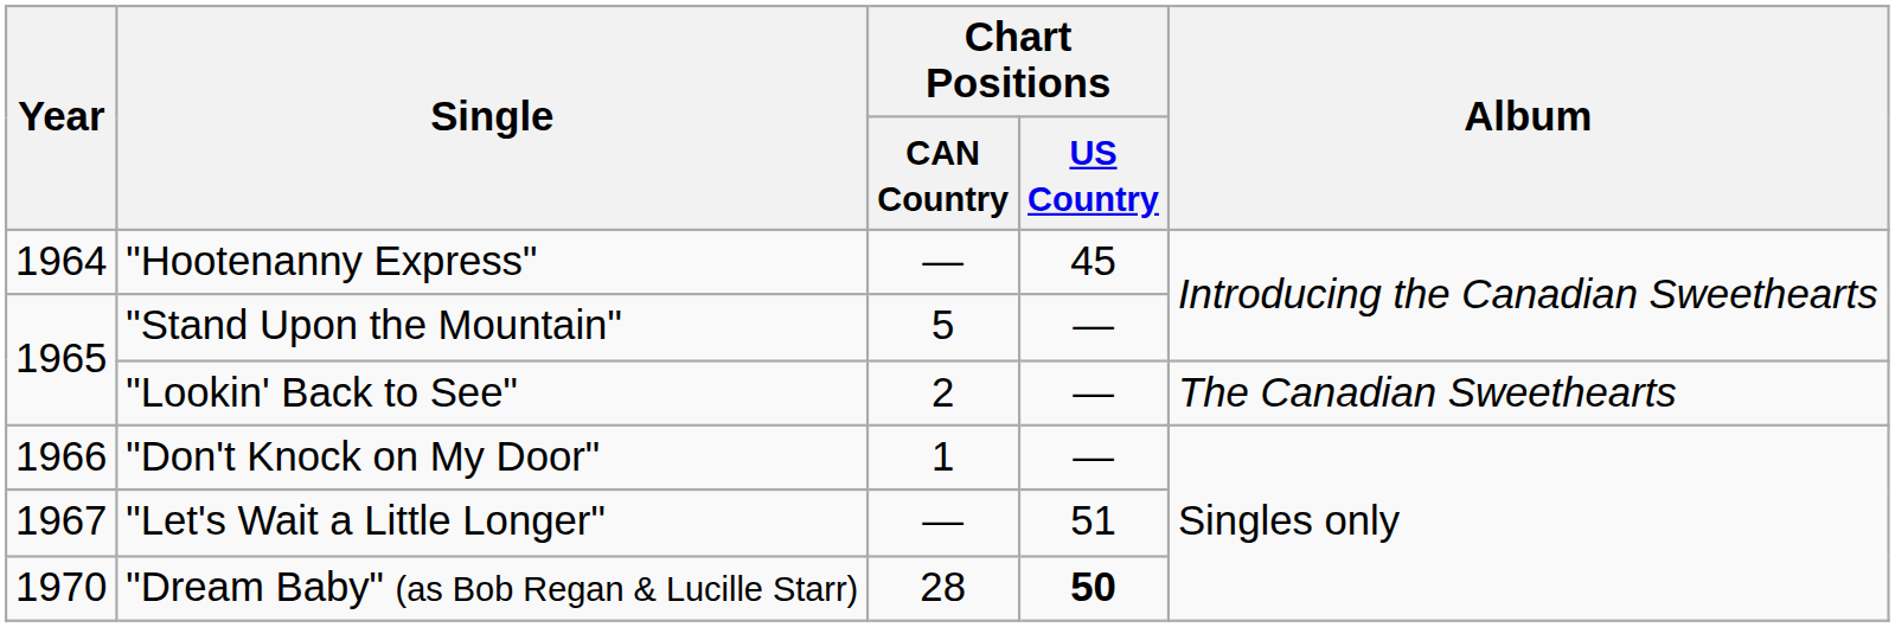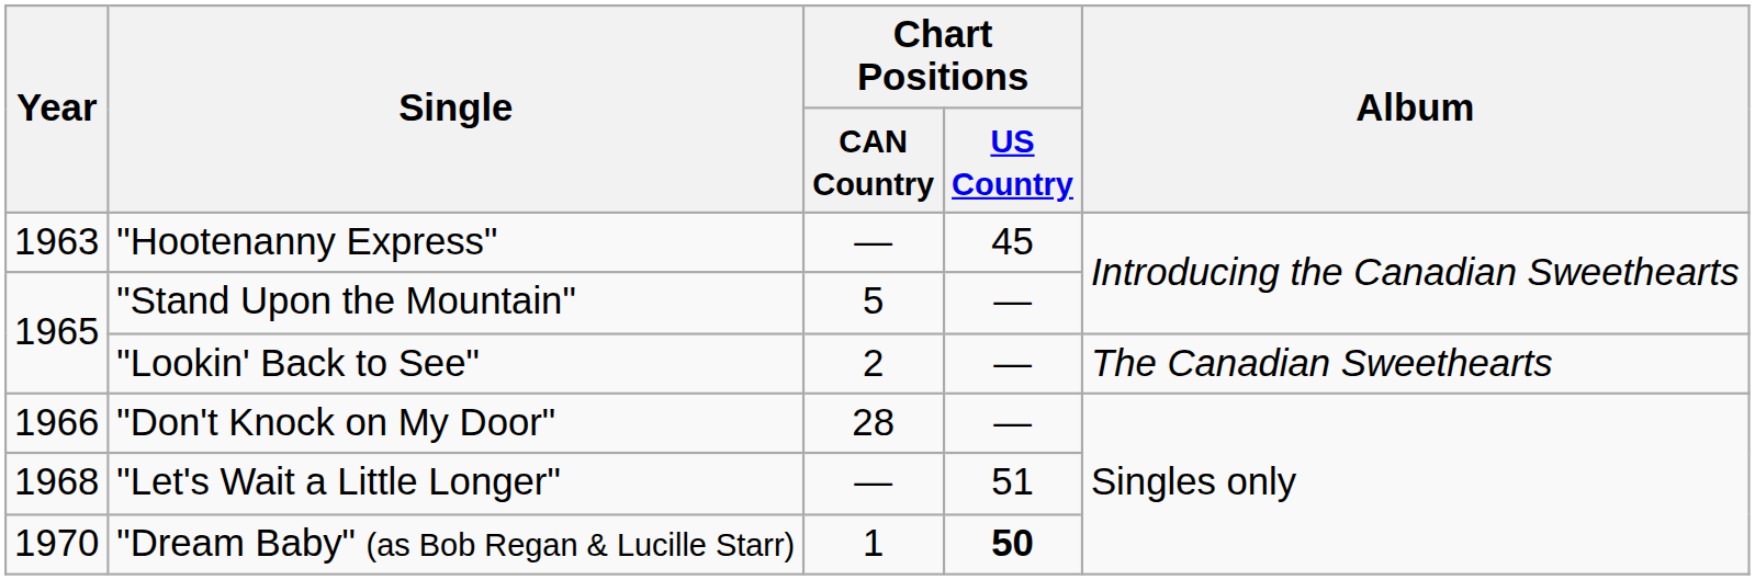 <table class="wikitable">
 <tr>
 <th rowspan="2">Year</th>
 <th rowspan="2">Single</th>
 <th colspan="2">Chart Positions</th>
 <th rowspan="2">Album</th>
 </tr>
 <tr>
 <th width="50"><small>CAN Country</small></th>
 <th width="50"><small><a href='#'>US Country</a></small></th>
 </tr>
 <tr>
-<td>1964</td>
+<td>1963</td>
 <td>"Hootenanny Express"</td>
 <td align="center">—</td>
 <td align="center">45</td>
 <td rowspan="2"><em>Introducing the Canadian Sweethearts</em></td>
 </tr>
 <tr>
 <td rowspan="2">1965</td>
 <td>"Stand Upon the Mountain"</td>
 <td align="center">5</td>
 <td align="center">—</td>
 </tr>
 <tr>
 <td>"Lookin' Back to See"</td>
 <td align="center">2</td>
 <td align="center">—</td>
 <td><em>The Canadian Sweethearts</em></td>
 </tr>
 <tr>
 <td>1966</td>
 <td>"Don't Knock on My Door"</td>
-<td align="center">1</td>
+<td align="center">28</td>
 <td align="center">—</td>
 <td rowspan="3">Singles only</td>
 </tr>
 <tr>
-<td>1967</td>
+<td>1968</td>
 <td>"Let's Wait a Little Longer"</td>
 <td align="center">—</td>
 <td align="center">51</td>
 </tr>
 <tr>
 <td>1970</td>
 <td>"Dream Baby" <small>(as Bob Regan & Lucille Starr)</small></td>
-<td align="center">28</td>
+<td align="center">1</td>
 <td align="center"><strong>50</strong></td>
 </tr>
 </table>
